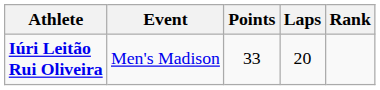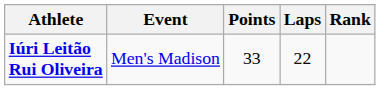 <table class=wikitable style=font-size:90%;text-align:center>
 <tr>
 <th>Athlete</th>
 <th>Event</th>
 <th>Points</th>
 <th>Laps</th>
 <th>Rank</th>
 </tr>
 <tr>
 <td align=left><strong><a href='#'>Iúri Leitão</a><br><a href='#'>Rui Oliveira</a></strong></td>
 <td align=left><a href='#'>Men's Madison</a></td>
 <td>33</td>
-<td>20</td>
+<td>22</td>
 <td></td>
 </tr>
 </table>
